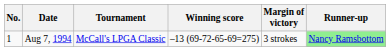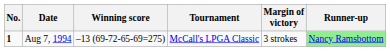 <table class="wikitable" style="font-size:95%;">
 <tr>
 <th>No.</th>
 <th>Date</th>
+<th>Winning score</th>
 <th>Tournament</th>
-<th>Winning score</th>
 <th>Margin of <br>victory</th>
 <th>Runner-up</th>
 </tr>
 <tr>
-<td>1</td>
+<td><strong>1</strong></td>
 <td>Aug 7, <a href='#'>1994</a></td>
+<td>–13 (69-72-65-69=275)</td>
 <td><a href='#'>McCall's LPGA Classic</a></td>
-<td>–13 (69-72-65-69=275)</td>
 <td>3 strokes</td>
 <td style="background: lightgreen;"> <a href='#'>Nancy Ramsbottom</a></td>
 </tr>
 </table>
